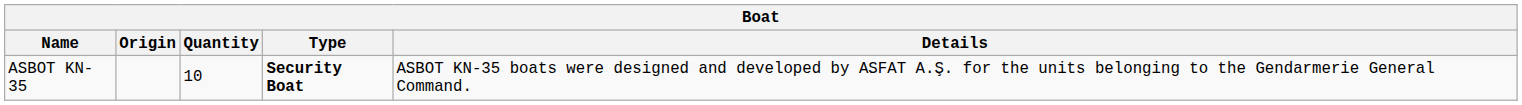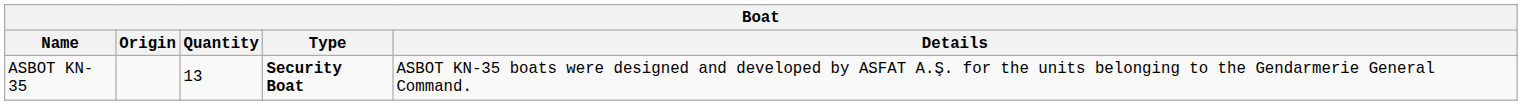 <table class="wikitable">
 <tr>
 <th colspan="5">Boat</th>
 </tr>
 <tr>
 <th>Name</th>
 <th>Origin</th>
 <th>Quantity</th>
 <th>Type</th>
 <th>Details</th>
 </tr>
 <tr>
 <td>ASBOT KN-35</td>
 <td></td>
-<td>10</td>
+<td>13</td>
 <td><strong>Security Boat</strong></td>
 <td>ASBOT KN-35 boats were designed and developed by ASFAT A.Ş. for the units belonging to the Gendarmerie General Command.</td>
 </tr>
 </table>
